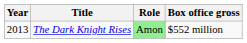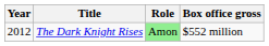 <table class="wikitable sortable">
 <tr>
 <th>Year</th>
 <th>Title</th>
 <th>Role</th>
 <th>Box office gross</th>
 </tr>
 <tr>
-<td>2013</td>
+<td>2012</td>
 <td><em><a href='#'>The Dark Knight Rises</a></em></td>
 <td style="background: lightgreen;">Amon</td>
 <td>$552 million</td>
 </tr>
 </table>
